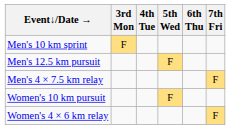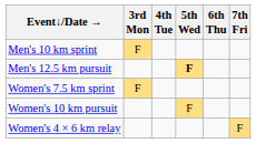 <table class="wikitable" style="margin:0.5em auto; font-size:90%; line-height:1.25em; text-align:center;">
 <tr>
 <th>Event↓/Date →</th>
 <th>3rd<br>Mon</th>
 <th>4th<br>Tue</th>
 <th>5th<br>Wed</th>
 <th>6th<br>Thu</th>
 <th>7th<br>Fri</th>
 </tr>
 <tr>
 <td align="left"><a href='#'>Men's 10 km sprint</a></td>
 <td bgcolor="#FFDF80">F</td>
 <td></td>
 <td></td>
 <td></td>
 <td></td>
 </tr>
 <tr>
 <td align="left"><a href='#'>Men's 12.5 km pursuit</a></td>
 <td></td>
 <td></td>
-<td bgcolor="#FFDF80">F</td>
+<td bgcolor="#FFDF80"><strong>F</strong></td>
 <td></td>
 <td></td>
 </tr>
 <tr>
-<td align="left"><a href='#'>Men's 4 × 7.5 km relay</a></td>
+<td align="left"><a href='#'>Women's 7.5 km sprint</a></td>
+<td bgcolor="#FFDF80">F</td>
 <td></td>
 <td></td>
 <td></td>
 <td></td>
-<td bgcolor="#FFDF80">F</td>
 </tr>
 <tr>
 <td align="left"><a href='#'>Women's 10 km pursuit</a></td>
 <td></td>
 <td></td>
 <td bgcolor="#FFDF80">F</td>
 <td></td>
 <td></td>
 </tr>
 <tr>
 <td align="left"><a href='#'>Women's 4 × 6 km relay</a></td>
 <td></td>
 <td></td>
 <td></td>
 <td></td>
 <td bgcolor="#FFDF80">F</td>
 </tr>
 </table>
